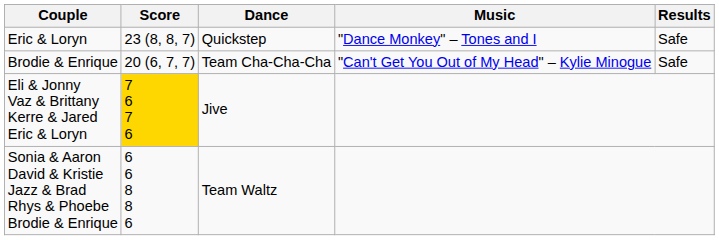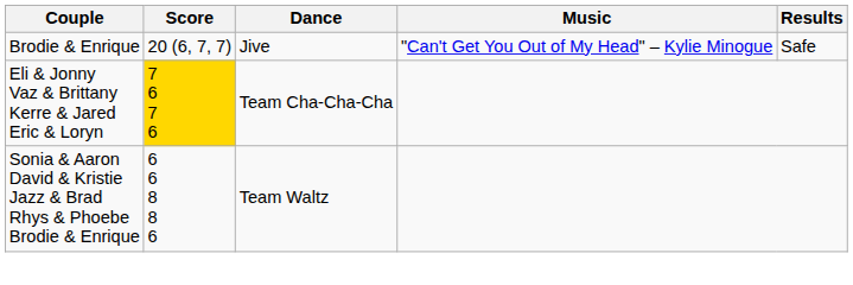 <table class="wikitable sortable">
 <tr>
 <th rowspan="1">Couple</th>
 <th colspan="1">Score</th>
 <th rowspan="1">Dance</th>
 <th rowspan="1">Music</th>
 <th>Results</th>
 </tr>
 <tr>
-<td>Eric & Loryn</td>
-<td>23 (8, 8, 7)</td>
-<td>Quickstep</td>
-<td>"<a href='#'>Dance Monkey</a>" – <a href='#'>Tones and I</a></td>
-<td>Safe</td>
-</tr>
-<tr>
 <td>Brodie & Enrique</td>
 <td>20 (6, 7, 7)</td>
-<td>Team Cha-Cha-Cha</td>
+<td>Jive</td>
 <td>"<a href='#'>Can't Get You Out of My Head</a>" – <a href='#'>Kylie Minogue</a></td>
 <td>Safe</td>
 </tr>
 <tr>
 <td>Eli & Jonny<br>Vaz & Brittany<br>Kerre & Jared<br>Eric & Loryn</td>
 <td style="background: gold;">7<br>6<br>7<br>6</td>
-<td>Jive</td>
+<td>Team Cha-Cha-Cha</td>
 <td colspan="2"></td>
 </tr>
 <tr>
 <td>Sonia & Aaron<br>David & Kristie<br>Jazz & Brad<br>Rhys & Phoebe<br>Brodie & Enrique</td>
 <td>6<br>6<br>8<br>8<br>6</td>
 <td>Team Waltz</td>
 <td colspan="2"></td>
 </tr>
 </table>
